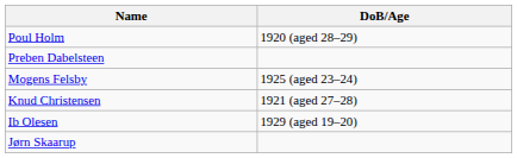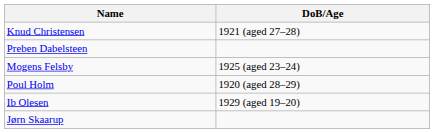 <table class="wikitable" style="width:600px; font-size:95%;">
 <tr>
 <th align="left">Name</th>
 <th align="left">DoB/Age</th>
 </tr>
 <tr>
-<td align="left"><a href='#'>Poul Holm</a></td>
-<td align="left">1920 (aged 28–29)</td>
+<td align="left"><a href='#'>Knud Christensen</a></td>
+<td align="left">1921 (aged 27–28)</td>
 </tr>
 <tr>
 <td align="left"><a href='#'>Preben Dabelsteen</a></td>
 <td align="left"></td>
 </tr>
 <tr>
 <td align="left"><a href='#'>Mogens Felsby</a></td>
 <td align="left">1925 (aged 23–24)</td>
 </tr>
 <tr>
-<td align="left"><a href='#'>Knud Christensen</a></td>
-<td align="left">1921 (aged 27–28)</td>
+<td align="left"><a href='#'>Poul Holm</a></td>
+<td align="left">1920 (aged 28–29)</td>
 </tr>
 <tr>
 <td align="left"><a href='#'>Ib Olesen</a></td>
 <td align="left">1929 (aged 19–20)</td>
 </tr>
 <tr>
 <td align="left"><a href='#'>Jørn Skaarup</a></td>
 <td align="left"></td>
 </tr>
 </table>
